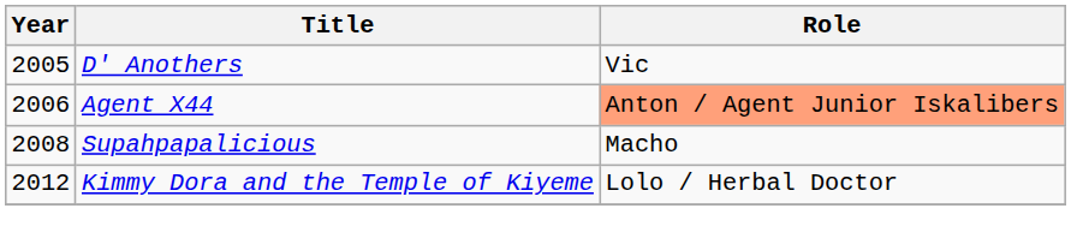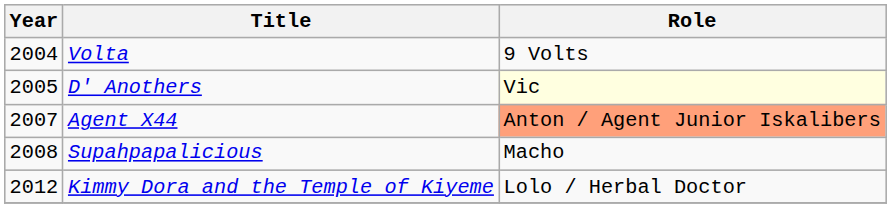 <table class="wikitable">
 <tr>
 <th>Year</th>
 <th>Title</th>
 <th>Role</th>
 </tr>
 <tr>
+<td>2004</td>
+<td><em><a href='#'>Volta</a></em></td>
+<td>9 Volts</td>
+</tr>
+<tr>
 <td>2005</td>
 <td><em><a href='#'>D' Anothers</a></em></td>
-<td>Vic</td>
+<td style="background: lightyellow;">Vic</td>
 </tr>
 <tr>
-<td>2006</td>
+<td>2007</td>
 <td><em><a href='#'>Agent X44</a></em></td>
 <td style="background: lightsalmon;">Anton / Agent Junior Iskalibers</td>
 </tr>
 <tr>
 <td>2008</td>
 <td><em><a href='#'>Supahpapalicious</a></em></td>
 <td>Macho</td>
 </tr>
 <tr>
 <td>2012</td>
 <td><em><a href='#'>Kimmy Dora and the Temple of Kiyeme</a></em></td>
 <td>Lolo / Herbal Doctor</td>
 </tr>
 <tr>
 </tr>
 </table>
